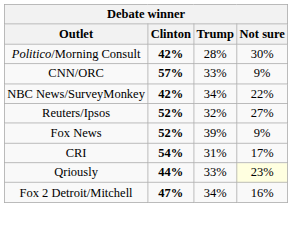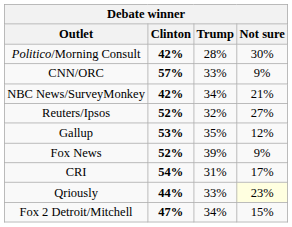 <table class="wikitable sortable floatright" style="text-align:center;">
 <tr>
 <th Winner; colspan = 4>Debate winner</th>
 </tr>
 <tr>
 <th>Outlet</th>
 <th>Clinton</th>
 <th>Trump</th>
 <th>Not sure</th>
 </tr>
 <tr>
 <td><em>Politico</em>/Morning Consult</td>
 <td><strong>42%</strong></td>
 <td>28%</td>
 <td>30%</td>
 </tr>
 <tr>
 <td>CNN/ORC</td>
 <td><strong>57%</strong></td>
 <td>33%</td>
 <td>9%</td>
 </tr>
 <tr>
 <td>NBC News/SurveyMonkey</td>
 <td><strong>42%</strong></td>
 <td>34%</td>
-<td>22%</td>
+<td>21%</td>
 </tr>
 <tr>
 <td>Reuters/Ipsos</td>
 <td><strong>52%</strong></td>
 <td>32%</td>
 <td>27%</td>
+</tr>
+<tr>
+<td>Gallup</td>
+<td><strong>53%</strong></td>
+<td>35%</td>
+<td>12%</td>
 </tr>
 <tr>
 <td>Fox News</td>
 <td><strong>52%</strong></td>
 <td>39%</td>
 <td>9%</td>
 </tr>
 <tr>
 <td>CRI</td>
 <td><strong>54%</strong></td>
 <td>31%</td>
 <td>17%</td>
 </tr>
 <tr>
 <td>Qriously</td>
 <td><strong>44%</strong></td>
 <td>33%</td>
 <td style="background: lightyellow;">23%</td>
 </tr>
 <tr>
 <td>Fox 2 Detroit/Mitchell</td>
 <td><strong>47%</strong></td>
 <td>34%</td>
-<td>16%</td>
+<td>15%</td>
 </tr>
 </table>
